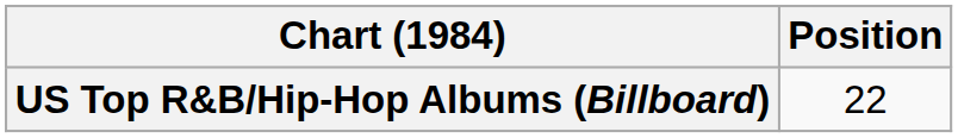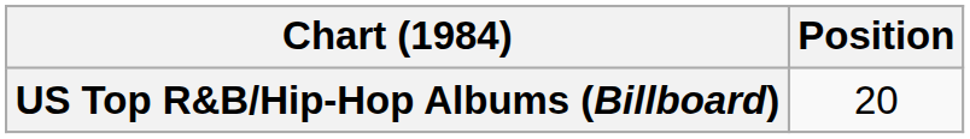 <table class="wikitable plainrowheaders" style="text-align:center">
 <tr>
 <th scope="col">Chart (1984)</th>
 <th scope="col">Position</th>
 </tr>
 <tr>
 <th scope="row">US Top R&B/Hip-Hop Albums (<em>Billboard</em>)</th>
-<td>22</td>
+<td>20</td>
 </tr>
 </table>
